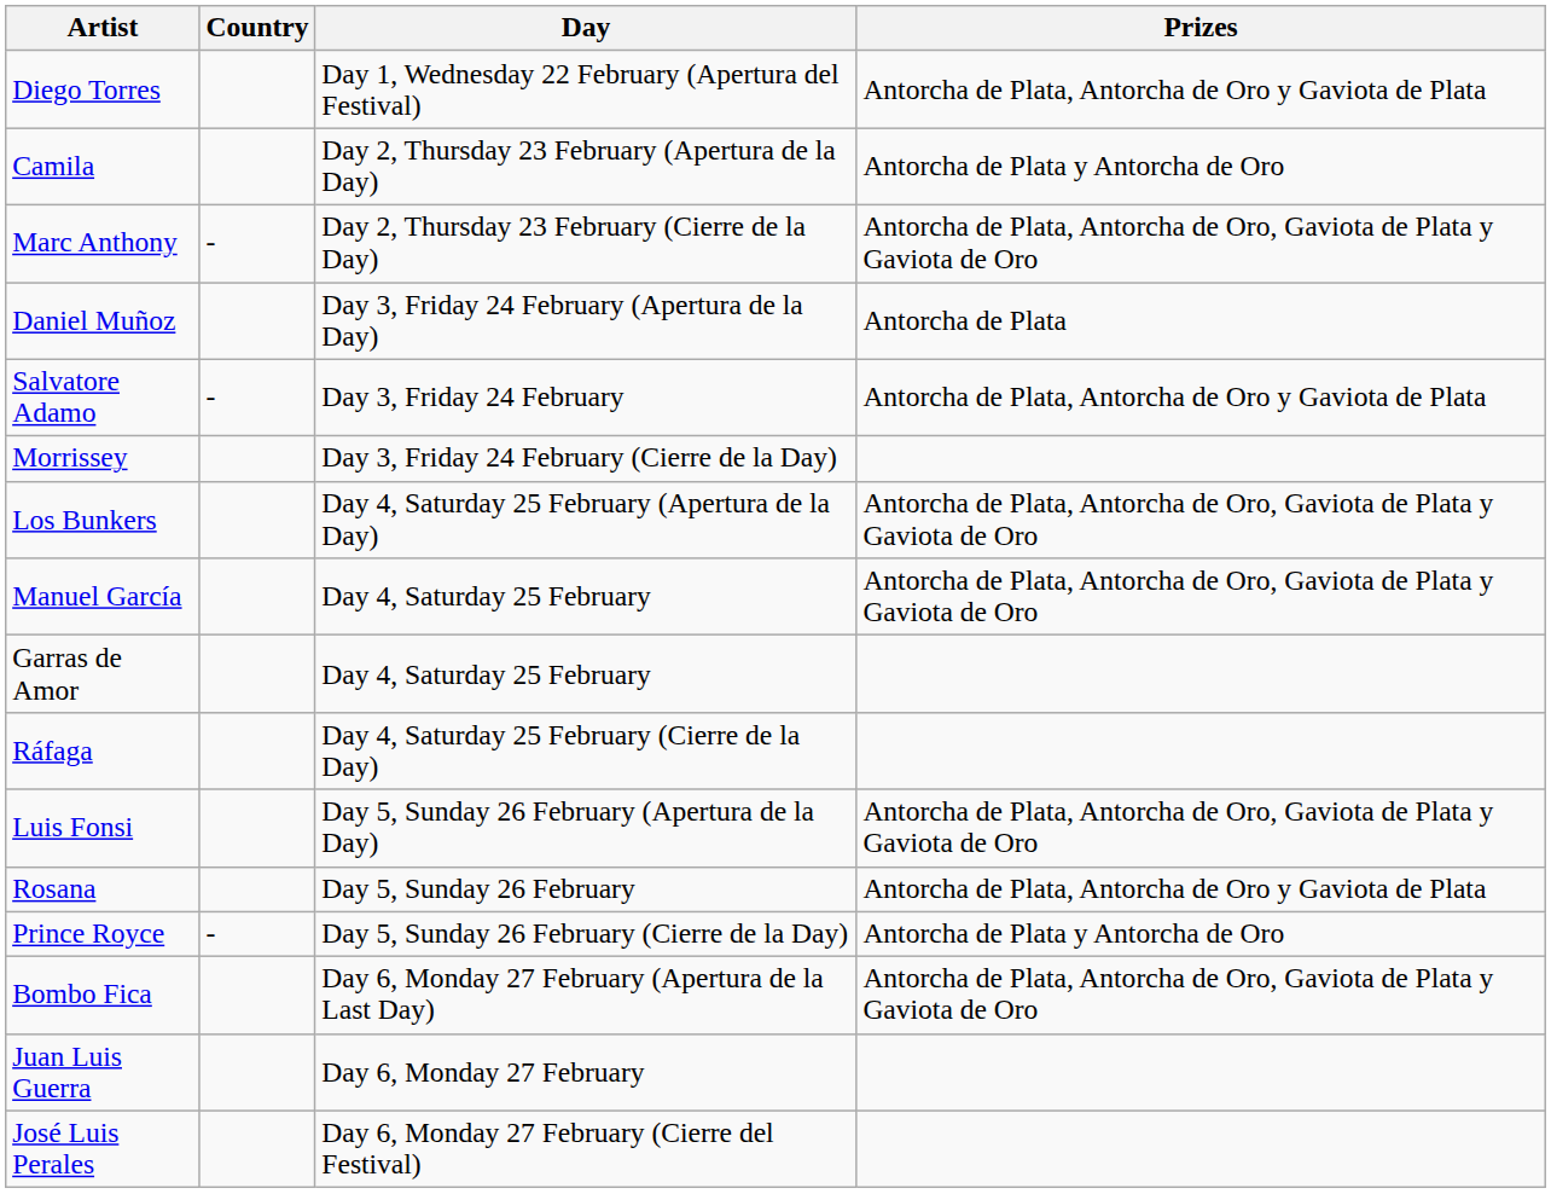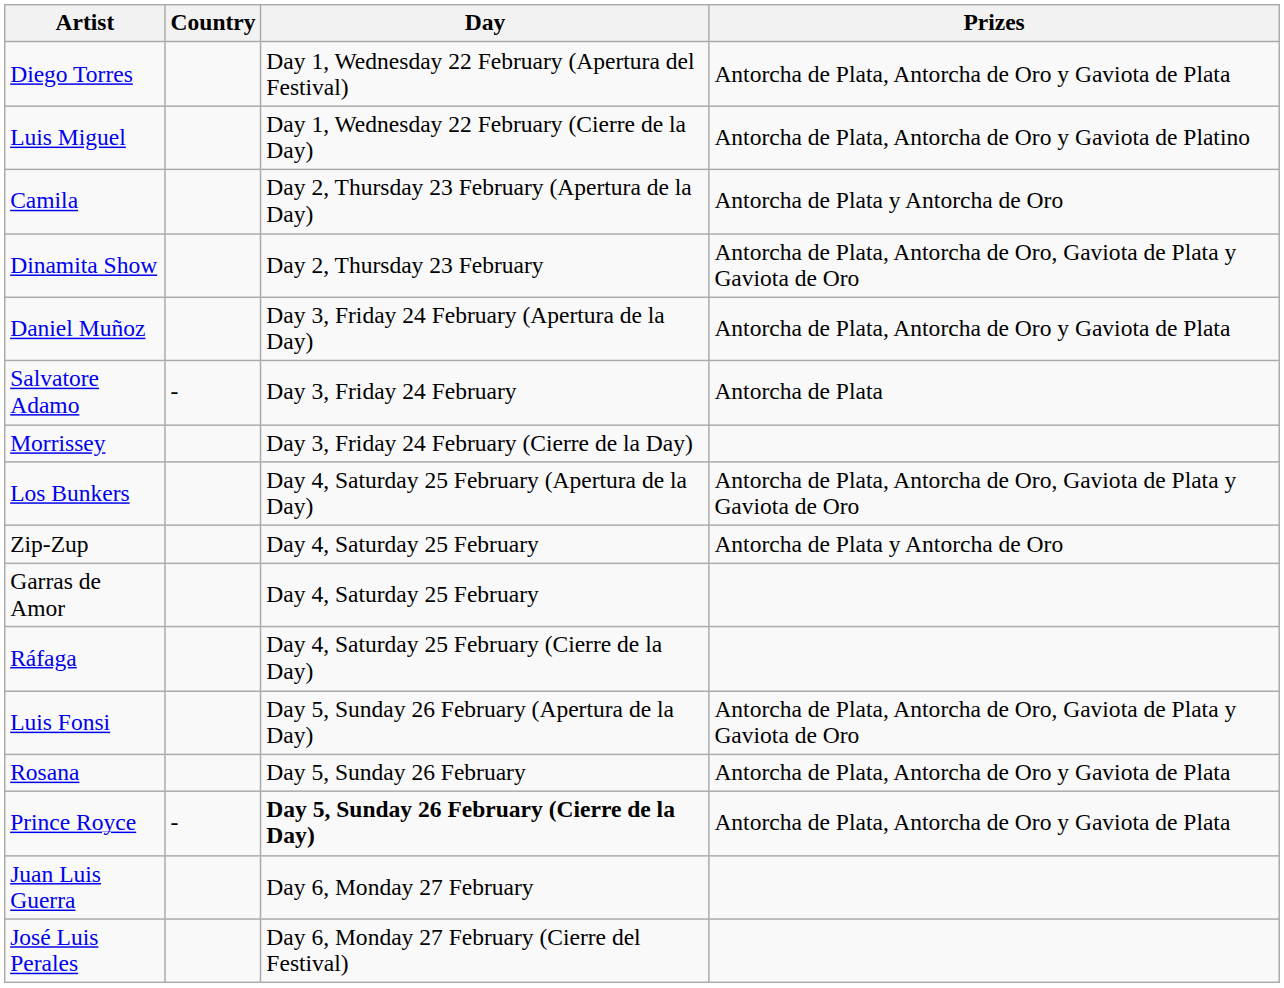 <table class="wikitable">
 <tr>
 <th>Artist</th>
 <th>Country</th>
 <th>Day</th>
 <th>Prizes</th>
 </tr>
 <tr>
 <td><a href='#'>Diego Torres</a></td>
 <td></td>
 <td>Day 1, Wednesday 22 February (Apertura del Festival)</td>
 <td>Antorcha de Plata, Antorcha de Oro y Gaviota de Plata</td>
 </tr>
 <tr>
+<td><a href='#'>Luis Miguel</a></td>
+<td></td>
+<td>Day 1, Wednesday 22 February (Cierre de la Day)</td>
+<td>Antorcha de Plata, Antorcha de Oro y Gaviota de Platino</td>
+</tr>
+<tr>
 <td><a href='#'>Camila</a></td>
 <td></td>
 <td>Day 2, Thursday 23 February (Apertura de la Day)</td>
 <td>Antorcha de Plata y Antorcha de Oro</td>
 </tr>
 <tr>
-<td><a href='#'>Marc Anthony</a></td>
-<td>-</td>
-<td>Day 2, Thursday 23 February (Cierre de la Day)</td>
+<td><a href='#'>Dinamita Show</a></td>
+<td></td>
+<td>Day 2, Thursday 23 February</td>
 <td>Antorcha de Plata, Antorcha de Oro, Gaviota de Plata y Gaviota de Oro</td>
 </tr>
 <tr>
 <td><a href='#'>Daniel Muñoz</a></td>
 <td></td>
 <td>Day 3, Friday 24 February (Apertura de la Day)</td>
-<td>Antorcha de Plata</td>
+<td>Antorcha de Plata, Antorcha de Oro y Gaviota de Plata</td>
 </tr>
 <tr>
 <td><a href='#'>Salvatore Adamo</a></td>
 <td>-</td>
 <td>Day 3, Friday 24 February</td>
-<td>Antorcha de Plata, Antorcha de Oro y Gaviota de Plata</td>
+<td>Antorcha de Plata</td>
 </tr>
 <tr>
 <td><a href='#'>Morrissey</a></td>
 <td></td>
 <td>Day 3, Friday 24 February (Cierre de la Day)</td>
 <td></td>
 </tr>
 <tr>
 <td><a href='#'>Los Bunkers</a></td>
 <td></td>
 <td>Day 4, Saturday 25 February (Apertura de la Day)</td>
 <td>Antorcha de Plata, Antorcha de Oro, Gaviota de Plata y Gaviota de Oro</td>
 </tr>
 <tr>
-<td><a href='#'>Manuel García</a></td>
+<td>Zip-Zup</td>
 <td></td>
 <td>Day 4, Saturday 25 February</td>
-<td>Antorcha de Plata, Antorcha de Oro, Gaviota de Plata y Gaviota de Oro</td>
+<td>Antorcha de Plata y Antorcha de Oro</td>
 </tr>
 <tr>
 <td>Garras de Amor</td>
 <td></td>
 <td>Day 4, Saturday 25 February</td>
 <td></td>
 </tr>
 <tr>
 <td><a href='#'>Ráfaga</a></td>
 <td></td>
 <td>Day 4, Saturday 25 February (Cierre de la Day)</td>
 <td></td>
 </tr>
 <tr>
 <td><a href='#'>Luis Fonsi</a></td>
 <td></td>
 <td>Day 5, Sunday 26 February (Apertura de la Day)</td>
 <td>Antorcha de Plata, Antorcha de Oro, Gaviota de Plata y Gaviota de Oro</td>
 </tr>
 <tr>
 <td><a href='#'>Rosana</a></td>
 <td></td>
 <td>Day 5, Sunday 26 February</td>
 <td>Antorcha de Plata, Antorcha de Oro y Gaviota de Plata</td>
 </tr>
 <tr>
 <td><a href='#'>Prince Royce</a></td>
 <td>-</td>
-<td>Day 5, Sunday 26 February (Cierre de la Day)</td>
-<td>Antorcha de Plata y Antorcha de Oro</td>
-</tr>
-<tr>
-<td><a href='#'>Bombo Fica</a></td>
-<td></td>
-<td>Day 6, Monday 27 February (Apertura de la Last Day)</td>
-<td>Antorcha de Plata, Antorcha de Oro, Gaviota de Plata y Gaviota de Oro</td>
+<td><strong>Day 5, Sunday 26 February (Cierre de la Day)</strong></td>
+<td>Antorcha de Plata, Antorcha de Oro y Gaviota de Plata</td>
 </tr>
 <tr>
 <td><a href='#'>Juan Luis Guerra</a></td>
 <td></td>
 <td>Day 6, Monday 27 February</td>
 <td></td>
 </tr>
 <tr>
 <td><a href='#'>José Luis Perales</a></td>
 <td></td>
 <td>Day 6, Monday 27 February (Cierre del Festival)</td>
 <td></td>
 </tr>
 </table>
